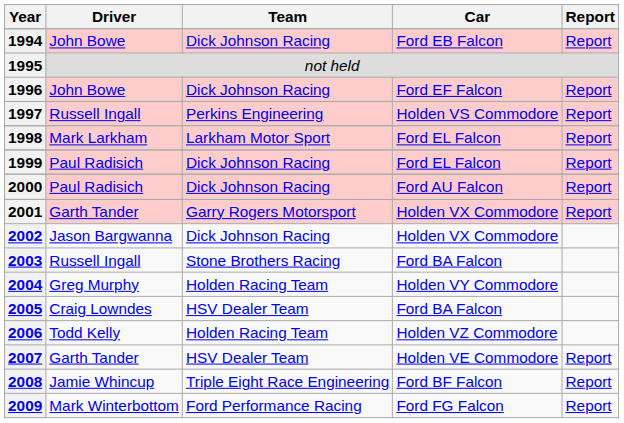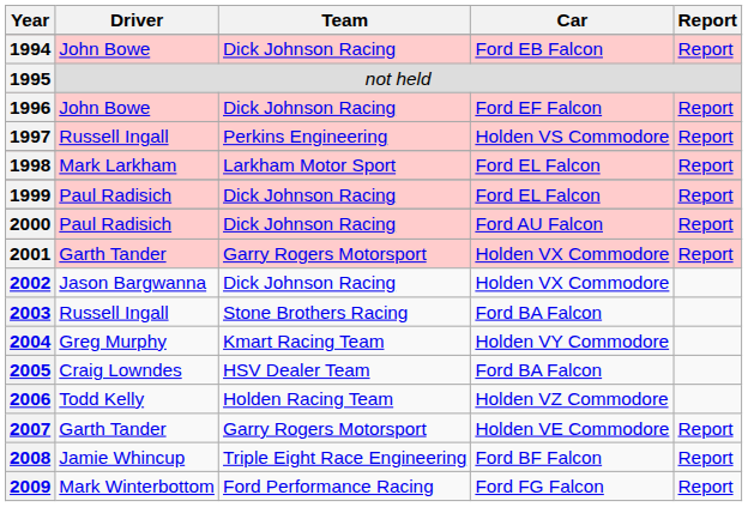 <table class="wikitable" style="font-size: 95%;">
 <tr>
 <th>Year</th>
 <th>Driver</th>
 <th>Team</th>
 <th>Car</th>
 <th>Report</th>
 </tr>
 <tr>
 </tr>
 <tr style="background:#fcc;">
 <th>1994</th>
 <td> <a href='#'>John Bowe</a></td>
 <td><a href='#'>Dick Johnson Racing</a></td>
 <td><a href='#'>Ford EB Falcon</a></td>
 <td><a href='#'>Report</a></td>
 </tr>
 <tr style="background: #dddddd">
 <th>1995</th>
 <td align="center" colspan="4"><em>not held</em></td>
 </tr>
 <tr style="background:#fcc;">
 <th>1996</th>
 <td> <a href='#'>John Bowe</a></td>
 <td><a href='#'>Dick Johnson Racing</a></td>
 <td><a href='#'>Ford EF Falcon</a></td>
 <td><a href='#'>Report</a></td>
 </tr>
 <tr>
 </tr>
 <tr style="background:#fcc;">
 <th>1997</th>
 <td> <a href='#'>Russell Ingall</a></td>
 <td><a href='#'>Perkins Engineering</a></td>
 <td><a href='#'>Holden VS Commodore</a></td>
 <td><a href='#'>Report</a></td>
 </tr>
 <tr>
 </tr>
 <tr style="background:#fcc;">
 <th>1998</th>
 <td> <a href='#'>Mark Larkham</a></td>
 <td><a href='#'>Larkham Motor Sport</a></td>
 <td><a href='#'>Ford EL Falcon</a></td>
 <td><a href='#'>Report</a></td>
 </tr>
 <tr>
 </tr>
 <tr style="background:#fcc;">
 <th>1999</th>
 <td> <a href='#'>Paul Radisich</a></td>
 <td><a href='#'>Dick Johnson Racing</a></td>
 <td><a href='#'>Ford EL Falcon</a></td>
 <td><a href='#'>Report</a></td>
 </tr>
 <tr>
 </tr>
 <tr style="background:#fcc;">
 <th>2000</th>
 <td> <a href='#'>Paul Radisich</a></td>
 <td><a href='#'>Dick Johnson Racing</a></td>
 <td><a href='#'>Ford AU Falcon</a></td>
 <td><a href='#'>Report</a></td>
 </tr>
 <tr>
 </tr>
 <tr style="background:#fcc;">
 <th>2001</th>
 <td> <a href='#'>Garth Tander</a></td>
 <td><a href='#'>Garry Rogers Motorsport</a></td>
 <td><a href='#'>Holden VX Commodore</a></td>
 <td><a href='#'>Report</a></td>
 </tr>
 <tr>
 <th><a href='#'>2002</a></th>
 <td> <a href='#'>Jason Bargwanna</a></td>
 <td><a href='#'>Dick Johnson Racing</a></td>
 <td><a href='#'>Holden VX Commodore</a></td>
 <td></td>
 </tr>
 <tr>
 <th><a href='#'>2003</a></th>
 <td> <a href='#'>Russell Ingall</a></td>
 <td><a href='#'>Stone Brothers Racing</a></td>
 <td><a href='#'>Ford BA Falcon</a></td>
 <td></td>
 </tr>
 <tr>
 <th><a href='#'>2004</a></th>
 <td> <a href='#'>Greg Murphy</a></td>
-<td><a href='#'>Holden Racing Team</a></td>
+<td><a href='#'>Kmart Racing Team</a></td>
 <td><a href='#'>Holden VY Commodore</a></td>
 <td></td>
 </tr>
 <tr>
 <th><a href='#'>2005</a></th>
 <td> <a href='#'>Craig Lowndes</a></td>
 <td><a href='#'>HSV Dealer Team</a></td>
 <td><a href='#'>Ford BA Falcon</a></td>
 <td></td>
 </tr>
 <tr>
 <th><a href='#'>2006</a></th>
 <td> <a href='#'>Todd Kelly</a></td>
 <td><a href='#'>Holden Racing Team</a></td>
 <td><a href='#'>Holden VZ Commodore</a></td>
 <td></td>
 </tr>
 <tr>
 <th><a href='#'>2007</a></th>
 <td> <a href='#'>Garth Tander</a></td>
-<td><a href='#'>HSV Dealer Team</a></td>
+<td><a href='#'>Garry Rogers Motorsport</a></td>
 <td><a href='#'>Holden VE Commodore</a></td>
 <td><a href='#'>Report</a></td>
 </tr>
 <tr>
 <th><a href='#'>2008</a></th>
 <td> <a href='#'>Jamie Whincup</a></td>
 <td><a href='#'>Triple Eight Race Engineering</a></td>
 <td><a href='#'>Ford BF Falcon</a></td>
 <td><a href='#'>Report</a></td>
 </tr>
 <tr>
 <th><a href='#'>2009</a></th>
 <td> <a href='#'>Mark Winterbottom</a></td>
 <td><a href='#'>Ford Performance Racing</a></td>
 <td><a href='#'>Ford FG Falcon</a></td>
 <td><a href='#'>Report</a></td>
 </tr>
 </table>
